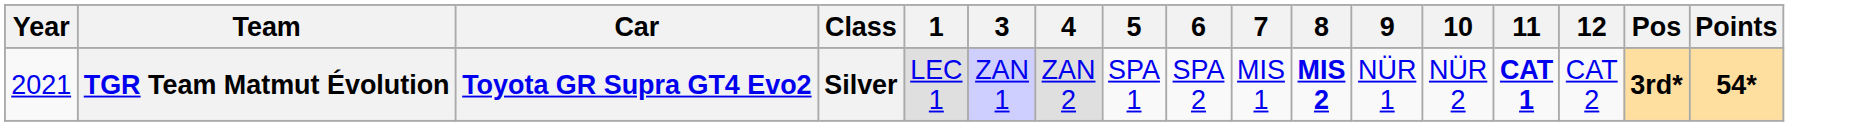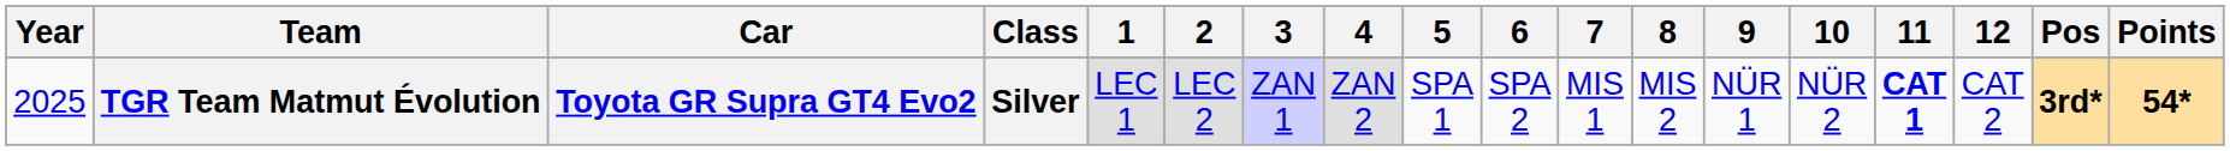 <table class="wikitable" style="text-align:center; font-size:90%">
 <tr>
 <th>Year</th>
 <th>Team</th>
 <th>Car</th>
 <th>Class</th>
 <th>1</th>
+<th>2</th>
 <th>3</th>
 <th>4</th>
 <th>5</th>
 <th>6</th>
 <th>7</th>
 <th>8</th>
 <th>9</th>
 <th>10</th>
 <th>11</th>
 <th>12</th>
 <th>Pos</th>
 <th>Points</th>
 </tr>
 <tr>
-<td><a href='#'>2021</a></td>
+<td><a href='#'>2025</a></td>
 <th><a href='#'>TGR</a> Team Matmut Évolution</th>
 <th><a href='#'>Toyota GR Supra GT4 Evo2</a></th>
 <th>Silver</th>
 <td style="background:#DFDFDF;"><a href='#'>LEC<br>1</a><br></td>
+<td style="background:#DFDFDF;"><a href='#'>LEC<br>2</a><br></td>
 <td style="background:#CFCFFF;"><a href='#'>ZAN<br>1</a><br></td>
 <td style="background:#DFDFDF;"><a href='#'>ZAN<br>2</a><br></td>
 <td style="background:#;"><a href='#'>SPA<br>1</a></td>
 <td style="background:#;"><a href='#'>SPA<br>2</a></td>
 <td style="background:#;"><a href='#'>MIS<br>1</a></td>
-<td style="background:#;"><strong><a href='#'>MIS<br>2</a></strong></td>
+<td style="background:#;"><a href='#'>MIS<br>2</a></td>
 <td style="background:#;"><a href='#'>NÜR<br>1</a></td>
 <td style="background:#;"><a href='#'>NÜR<br>2</a></td>
 <td style="background:#;"><strong><a href='#'>CAT<br>1</a></strong></td>
 <td style="background:#;"><a href='#'>CAT<br>2</a></td>
 <th style="background:#FFDF9F;">3rd*</th>
 <th style="background:#FFDF9F;">54*</th>
 </tr>
 </table>
